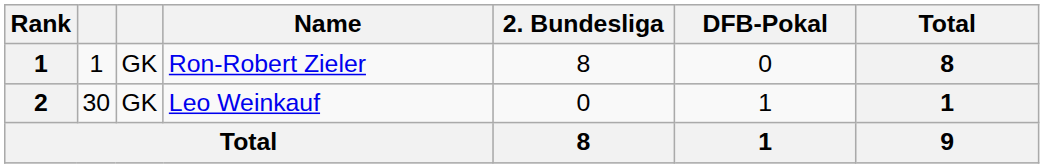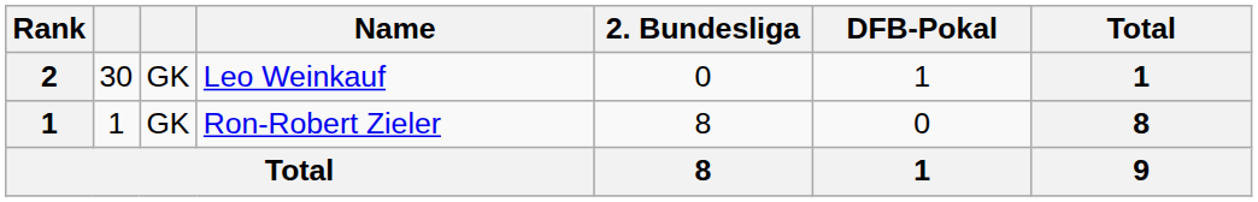 <table class="wikitable" style="text-align:center;">
 <tr>
 <th>Rank</th>
 <th></th>
 <th></th>
 <th width=205>Name</th>
 <th width=110>2. Bundesliga</th>
 <th width=110>DFB-Pokal</th>
 <th width=110>Total</th>
 </tr>
 <tr>
+<th>2</th>
+<td>30</td>
+<td>GK</td>
+<td align="left"> <a href='#'>Leo Weinkauf</a></td>
+<td>0</td>
+<td>1</td>
+<th>1</th>
+</tr>
+<tr>
 <th>1</th>
 <td>1</td>
 <td>GK</td>
 <td align="left"> <a href='#'>Ron-Robert Zieler</a></td>
 <td>8</td>
 <td>0</td>
 <th>8</th>
 </tr>
 <tr>
-<th>2</th>
-<td>30</td>
-<td>GK</td>
-<td align="left"> <a href='#'>Leo Weinkauf</a></td>
-<td>0</td>
-<td>1</td>
-<th>1</th>
-</tr>
-<tr>
 <th colspan=4>Total</th>
 <th>8</th>
 <th>1</th>
 <th>9</th>
 </tr>
 </table>
